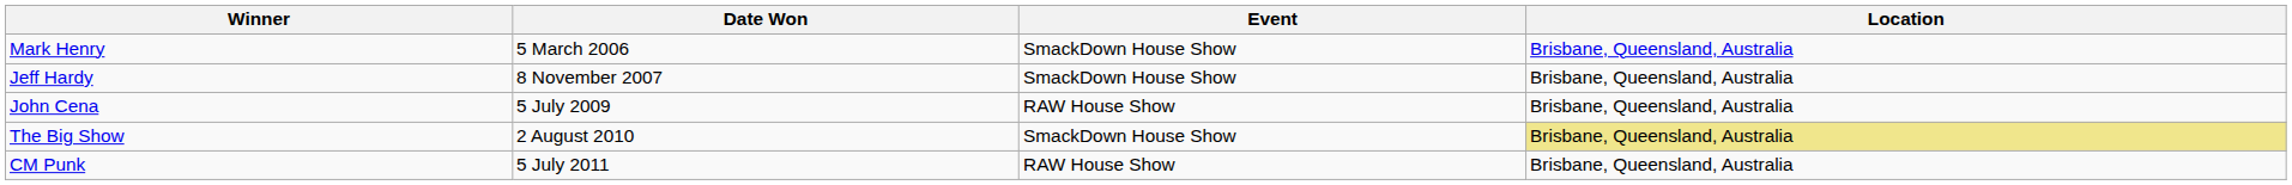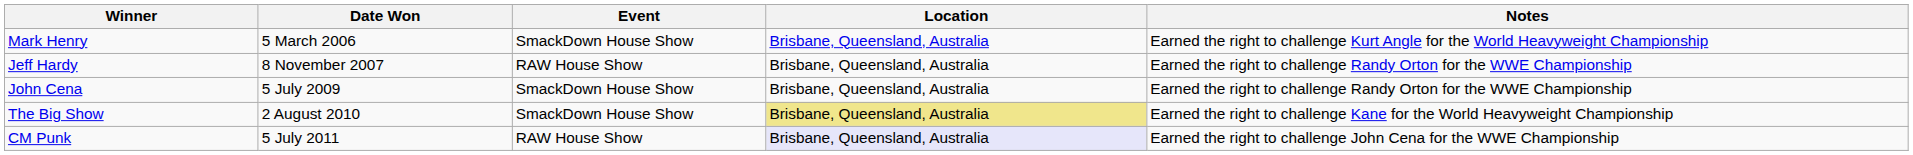 <table class="wikitable plainrowheaders" style="width:100%; margin-right: 0;">
 <tr>
 <th width=10%>Winner</th>
 <th width=10%>Date Won</th>
 <th width=10%>Event</th>
 <th width=15%>Location</th>
+<th width=30%>Notes</th>
 </tr>
 <tr>
 <td><a href='#'>Mark Henry</a></td>
 <td>5 March 2006</td>
 <td>SmackDown House Show</td>
 <td><a href='#'>Brisbane, Queensland, Australia</a></td>
+<td><span>Earned the right to challenge <a href='#'>Kurt Angle</a> for the <a href='#'>World Heavyweight Championship</a></span></td>
 </tr>
 <tr>
 <td><a href='#'>Jeff Hardy</a></td>
 <td>8 November 2007</td>
-<td>SmackDown House Show</td>
+<td>RAW House Show</td>
 <td>Brisbane, Queensland, Australia</td>
+<td><span>Earned the right to challenge <a href='#'>Randy Orton</a> for the <a href='#'>WWE Championship</a></span></td>
 </tr>
 <tr>
 <td><a href='#'>John Cena</a></td>
 <td>5 July 2009</td>
-<td>RAW House Show</td>
+<td>SmackDown House Show</td>
 <td>Brisbane, Queensland, Australia</td>
+<td><span>Earned the right to challenge Randy Orton for the WWE Championship</span></td>
 </tr>
 <tr>
 <td><a href='#'>The Big Show</a></td>
 <td>2 August 2010</td>
 <td>SmackDown House Show</td>
 <td style="background: khaki;">Brisbane, Queensland, Australia</td>
+<td><span>Earned the right to challenge <a href='#'>Kane</a> for the World Heavyweight Championship</span></td>
 </tr>
 <tr>
 <td><a href='#'>CM Punk</a></td>
 <td>5 July 2011</td>
 <td>RAW House Show</td>
-<td>Brisbane, Queensland, Australia</td>
+<td style="background: lavender;">Brisbane, Queensland, Australia</td>
+<td><span>Earned the right to challenge John Cena for the WWE Championship</span></td>
 </tr>
 </table>
